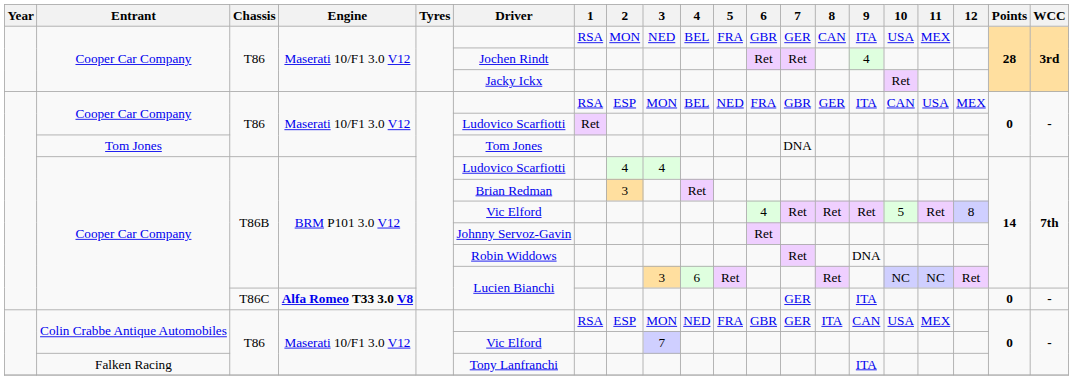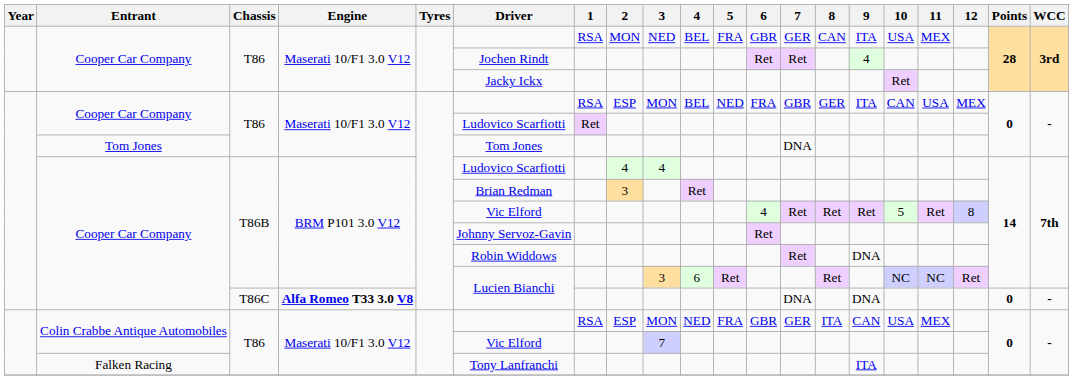 <table class="wikitable" style="text-align:center; font-size:95%">
 <tr>
 <th>Year</th>
 <th>Entrant</th>
 <th>Chassis</th>
 <th>Engine</th>
 <th>Tyres</th>
 <th>Driver</th>
 <th>1</th>
 <th>2</th>
 <th>3</th>
 <th>4</th>
 <th>5</th>
 <th>6</th>
 <th>7</th>
 <th>8</th>
 <th>9</th>
 <th>10</th>
 <th>11</th>
 <th>12</th>
 <th>Points</th>
 <th>WCC</th>
 </tr>
 <tr>
 <td rowspan="3"></td>
 <td rowspan="3"><a href='#'>Cooper Car Company</a></td>
 <td rowspan="3">T86</td>
 <td rowspan="3"><a href='#'>Maserati</a> 10/F1 3.0 <a href='#'>V12</a></td>
 <td rowspan="3"></td>
 <td></td>
 <td><a href='#'>RSA</a></td>
 <td><a href='#'>MON</a></td>
 <td><a href='#'>NED</a></td>
 <td><a href='#'>BEL</a></td>
 <td><a href='#'>FRA</a></td>
 <td><a href='#'>GBR</a></td>
 <td><a href='#'>GER</a></td>
 <td><a href='#'>CAN</a></td>
 <td><a href='#'>ITA</a></td>
 <td><a href='#'>USA</a></td>
 <td><a href='#'>MEX</a></td>
 <td></td>
 <td rowspan="3" style="background:#FFDF9F;"><strong>28</strong></td>
 <td rowspan="3" style="background:#FFDF9F;"><strong>3rd</strong></td>
 </tr>
 <tr>
 <td><a href='#'>Jochen Rindt</a></td>
 <td></td>
 <td></td>
 <td></td>
 <td></td>
 <td></td>
 <td style="background:#efcfff;">Ret</td>
 <td style="background:#efcfff;">Ret</td>
 <td></td>
 <td style="background:#DFFFDF;">4</td>
 <td></td>
 <td></td>
 <td></td>
 </tr>
 <tr>
 <td><a href='#'>Jacky Ickx</a></td>
 <td></td>
 <td></td>
 <td></td>
 <td></td>
 <td></td>
 <td></td>
 <td></td>
 <td></td>
 <td></td>
 <td style="background:#EFCFFF;">Ret</td>
 <td></td>
 <td></td>
 </tr>
 <tr>
 <td rowspan="10"></td>
 <td rowspan="2"><a href='#'>Cooper Car Company</a></td>
 <td rowspan="3">T86</td>
 <td rowspan="3"><a href='#'>Maserati</a> 10/F1 3.0 <a href='#'>V12</a></td>
 <td rowspan="10"></td>
 <td></td>
 <td><a href='#'>RSA</a></td>
 <td><a href='#'>ESP</a></td>
 <td><a href='#'>MON</a></td>
 <td><a href='#'>BEL</a></td>
 <td><a href='#'>NED</a></td>
 <td><a href='#'>FRA</a></td>
 <td><a href='#'>GBR</a></td>
 <td><a href='#'>GER</a></td>
 <td><a href='#'>ITA</a></td>
 <td><a href='#'>CAN</a></td>
 <td><a href='#'>USA</a></td>
 <td><a href='#'>MEX</a></td>
 <td rowspan="3"><strong>0</strong></td>
 <td rowspan="3"><strong>-</strong></td>
 </tr>
 <tr>
 <td><a href='#'>Ludovico Scarfiotti</a></td>
 <td style="background:#efcfff;">Ret</td>
 <td></td>
 <td></td>
 <td></td>
 <td></td>
 <td></td>
 <td></td>
 <td></td>
 <td></td>
 <td></td>
 <td></td>
 <td></td>
 </tr>
 <tr>
 <td><a href='#'>Tom Jones</a></td>
 <td><a href='#'>Tom Jones</a></td>
 <td></td>
 <td></td>
 <td></td>
 <td></td>
 <td></td>
 <td></td>
 <td>DNA</td>
 <td></td>
 <td></td>
 <td></td>
 <td></td>
 <td></td>
 </tr>
 <tr>
 <td rowspan="7"><a href='#'>Cooper Car Company</a></td>
 <td rowspan="6">T86B</td>
 <td rowspan="6"><a href='#'>BRM</a> P101 3.0 <a href='#'>V12</a></td>
 <td><a href='#'>Ludovico Scarfiotti</a></td>
 <td></td>
 <td style="background:#DFFFDF;">4</td>
 <td style="background:#DFFFDF;">4</td>
 <td></td>
 <td></td>
 <td></td>
 <td></td>
 <td></td>
 <td></td>
 <td></td>
 <td></td>
 <td></td>
 <td rowspan="6"><strong>14</strong></td>
 <td rowspan="6"><strong>7th</strong></td>
 </tr>
 <tr>
 <td><a href='#'>Brian Redman</a></td>
 <td></td>
 <td style="background:#FFDF9F;">3</td>
 <td></td>
 <td style="background:#efcfff;">Ret</td>
 <td></td>
 <td></td>
 <td></td>
 <td></td>
 <td></td>
 <td></td>
 <td></td>
 <td></td>
 </tr>
 <tr>
 <td><a href='#'>Vic Elford</a></td>
 <td></td>
 <td></td>
 <td></td>
 <td></td>
 <td></td>
 <td style="background:#DFFFDF;">4</td>
 <td style="background:#efcfff;">Ret</td>
 <td style="background:#efcfff;">Ret</td>
 <td style="background:#efcfff;">Ret</td>
 <td style="background:#DFFFDF;">5</td>
 <td style="background:#efcfff;">Ret</td>
 <td style="background:#CFCFFF;">8</td>
 </tr>
 <tr>
 <td><a href='#'>Johnny Servoz-Gavin</a></td>
 <td></td>
 <td></td>
 <td></td>
 <td></td>
 <td></td>
 <td style="background:#efcfff;">Ret</td>
 <td></td>
 <td></td>
 <td></td>
 <td></td>
 <td></td>
 <td></td>
 </tr>
 <tr>
 <td><a href='#'>Robin Widdows</a></td>
 <td></td>
 <td></td>
 <td></td>
 <td></td>
 <td></td>
 <td></td>
 <td style="background:#efcfff;">Ret</td>
 <td></td>
 <td>DNA</td>
 <td></td>
 <td></td>
 <td></td>
 </tr>
 <tr>
 <td rowspan="2"><a href='#'>Lucien Bianchi</a></td>
 <td></td>
 <td></td>
 <td style="background:#FFDF9F;">3</td>
 <td style="background:#DFFFDF;">6</td>
 <td style="background:#efcfff;">Ret</td>
 <td></td>
 <td></td>
 <td style="background:#efcfff;">Ret</td>
 <td></td>
 <td style="background:#CFCFFF;">NC</td>
 <td style="background:#CFCFFF;">NC</td>
 <td style="background:#efcfff;">Ret</td>
 </tr>
 <tr>
 <td>T86C</td>
 <td><strong><a href='#'>Alfa Romeo</a> T33 3.0 <a href='#'>V8</a></strong></td>
 <td></td>
 <td></td>
 <td></td>
 <td></td>
 <td></td>
 <td></td>
-<td><a href='#'>GER</a></td>
+<td>DNA</td>
 <td></td>
-<td><a href='#'>ITA</a></td>
+<td>DNA</td>
 <td></td>
 <td></td>
 <td></td>
 <td><strong>0</strong></td>
 <td><strong>-</strong></td>
 </tr>
 <tr>
 <td rowspan="3"></td>
 <td rowspan="2"><a href='#'>Colin Crabbe Antique Automobiles</a></td>
 <td rowspan="3">T86</td>
 <td rowspan="3"><a href='#'>Maserati</a> 10/F1 3.0 <a href='#'>V12</a></td>
 <td rowspan="3"></td>
 <td></td>
 <td><a href='#'>RSA</a></td>
 <td><a href='#'>ESP</a></td>
 <td><a href='#'>MON</a></td>
 <td><a href='#'>NED</a></td>
 <td><a href='#'>FRA</a></td>
 <td><a href='#'>GBR</a></td>
 <td><a href='#'>GER</a></td>
 <td><a href='#'>ITA</a></td>
 <td><a href='#'>CAN</a></td>
 <td><a href='#'>USA</a></td>
 <td><a href='#'>MEX</a></td>
 <td></td>
 <td rowspan="3"><strong>0</strong></td>
 <td rowspan="3"><strong>-</strong></td>
 </tr>
 <tr>
 <td><a href='#'>Vic Elford</a></td>
 <td></td>
 <td></td>
 <td style="background:#CFCFFF;">7</td>
 <td></td>
 <td></td>
 <td></td>
 <td></td>
 <td></td>
 <td></td>
 <td></td>
 <td></td>
 <td></td>
 </tr>
 <tr>
 <td>Falken Racing</td>
 <td><a href='#'>Tony Lanfranchi</a></td>
 <td></td>
 <td></td>
 <td></td>
 <td></td>
 <td></td>
 <td></td>
 <td></td>
 <td></td>
 <td><a href='#'>ITA</a></td>
 <td></td>
 <td></td>
 <td></td>
 </tr>
 <tr>
 </tr>
 </table>
